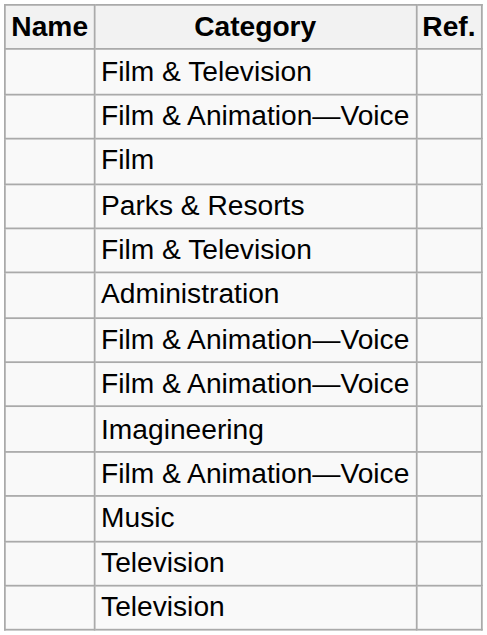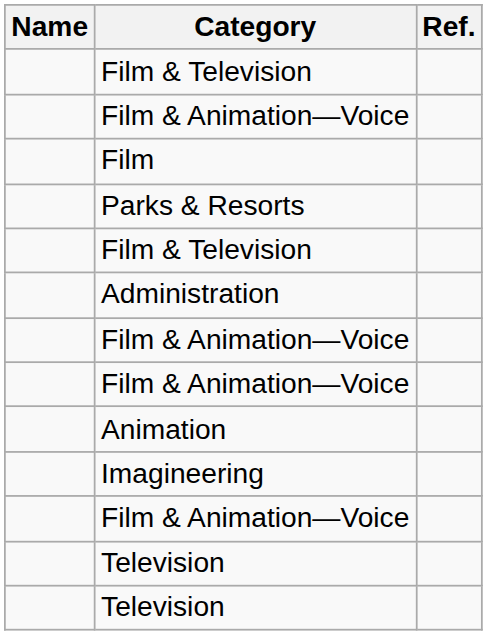 <table class="wikitable sortable">
 <tr>
 <th>Name</th>
 <th>Category</th>
 <th class="unsortable">Ref.</th>
 </tr>
 <tr>
 <td></td>
 <td>Film & Television</td>
 <td></td>
 </tr>
 <tr>
 <td></td>
 <td>Film & Animation—Voice</td>
 <td></td>
 </tr>
 <tr>
 <td> </td>
 <td>Film</td>
 <td></td>
 </tr>
 <tr>
 <td></td>
 <td>Parks & Resorts</td>
 <td></td>
 </tr>
 <tr>
 <td></td>
 <td>Film & Television</td>
 <td></td>
 </tr>
 <tr>
 <td> </td>
 <td>Administration</td>
 <td></td>
 </tr>
 <tr>
 <td></td>
 <td>Film & Animation—Voice</td>
 <td></td>
 </tr>
 <tr>
 <td></td>
 <td>Film & Animation—Voice</td>
 <td></td>
 </tr>
 <tr>
 <td></td>
+<td>Animation</td>
+<td></td>
+</tr>
+<tr>
+<td></td>
 <td>Imagineering</td>
 <td></td>
 </tr>
 <tr>
 <td></td>
 <td>Film & Animation—Voice</td>
-<td></td>
-</tr>
-<tr>
-<td></td>
-<td>Music</td>
 <td></td>
 </tr>
 <tr>
 <td></td>
 <td>Television</td>
 <td></td>
 </tr>
 <tr>
 <td></td>
 <td>Television</td>
 <td></td>
 </tr>
 </table>
